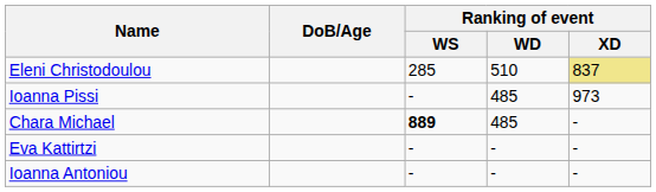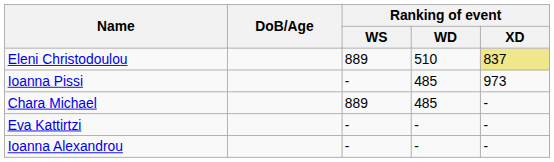 <table class="wikitable" style="width:600px; font-size:95%;">
 <tr>
 <th rowspan="2" align="left">Name</th>
 <th rowspan="2" align="left">DoB/Age</th>
 <th colspan="3" align="center">Ranking of event</th>
 </tr>
 <tr>
 <th align="center">WS</th>
 <th>WD</th>
 <th align="center">XD</th>
 </tr>
 <tr>
 <td><a href='#'>Eleni Christodoulou</a></td>
 <td></td>
-<td>285</td>
+<td>889</td>
 <td>510</td>
 <td style="background: khaki;">837</td>
 </tr>
 <tr>
 <td><a href='#'>Ioanna Pissi</a></td>
 <td></td>
 <td>-</td>
 <td>485</td>
 <td>973</td>
 </tr>
 <tr>
 <td><a href='#'>Chara Michael</a></td>
 <td></td>
-<td><strong>889</strong></td>
+<td>889</td>
 <td>485</td>
 <td>-</td>
 </tr>
 <tr>
 <td><a href='#'>Eva Kattirtzi</a></td>
 <td></td>
 <td>-</td>
 <td>-</td>
 <td>-</td>
 </tr>
 <tr>
-<td><a href='#'>Ioanna Antoniou</a></td>
+<td><a href='#'>Ioanna Alexandrou</a></td>
 <td></td>
 <td>-</td>
 <td>-</td>
 <td>-</td>
 </tr>
 </table>
